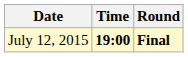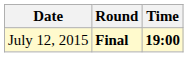 <table class="wikitable">
 <tr>
 <th>Date</th>
+<th>Round</th>
 <th>Time</th>
-<th>Round</th>
 </tr>
 <tr style=background:lemonchiffon>
 <td>July 12, 2015</td>
+<td><strong>Final</strong></td>
 <td><strong>19:00</strong></td>
-<td><strong>Final</strong></td>
 </tr>
 </table>
